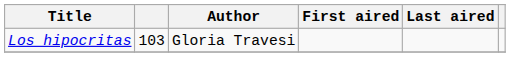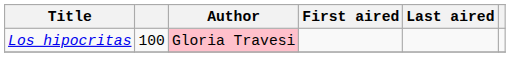 <table class="wikitable sortable">
 <tr>
 <th>Title</th>
 <th></th>
 <th>Author</th>
 <th>First aired</th>
 <th>Last aired</th>
 <th></th>
 </tr>
 <tr>
 <td><em> <a href='#'>Los hipocritas</a></em></td>
-<td>103</td>
-<td>Gloria Travesi</td>
+<td>100</td>
+<td style="background: pink;">Gloria Travesi</td>
 <td></td>
 <td></td>
 <td></td>
 </tr>
 <tr>
 </tr>
 </table>
